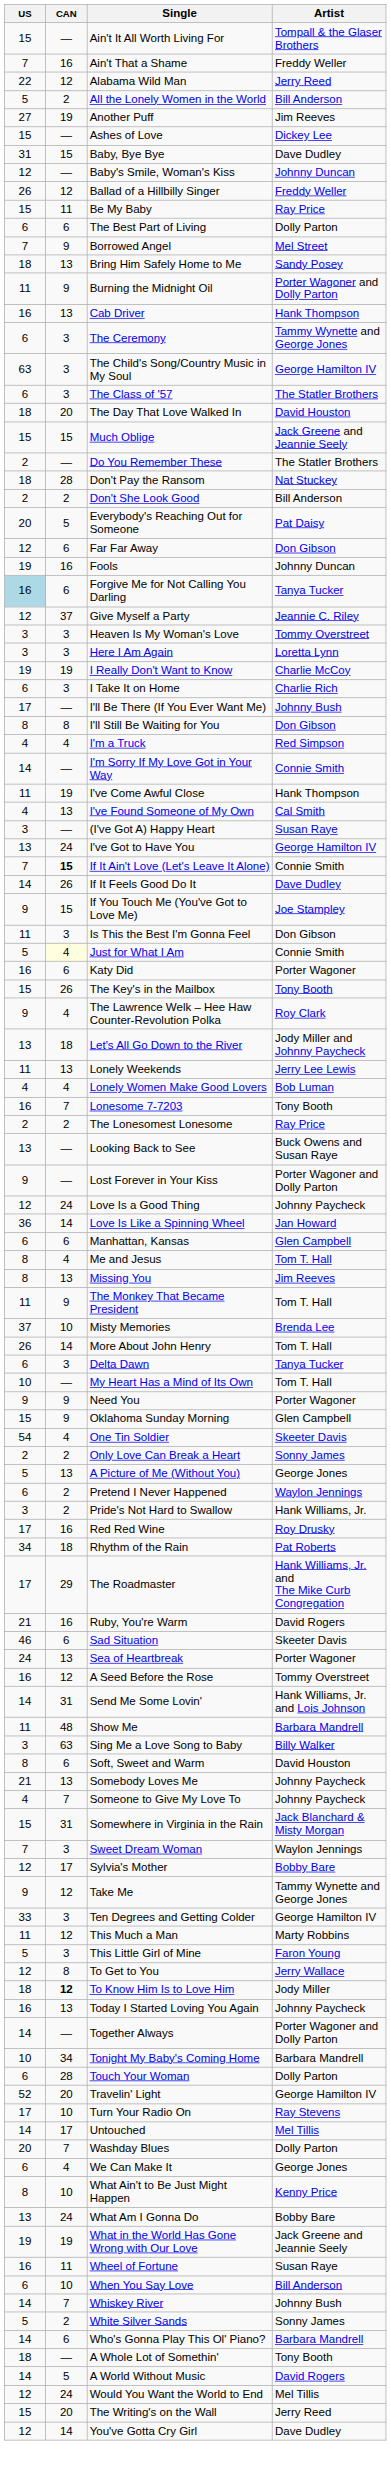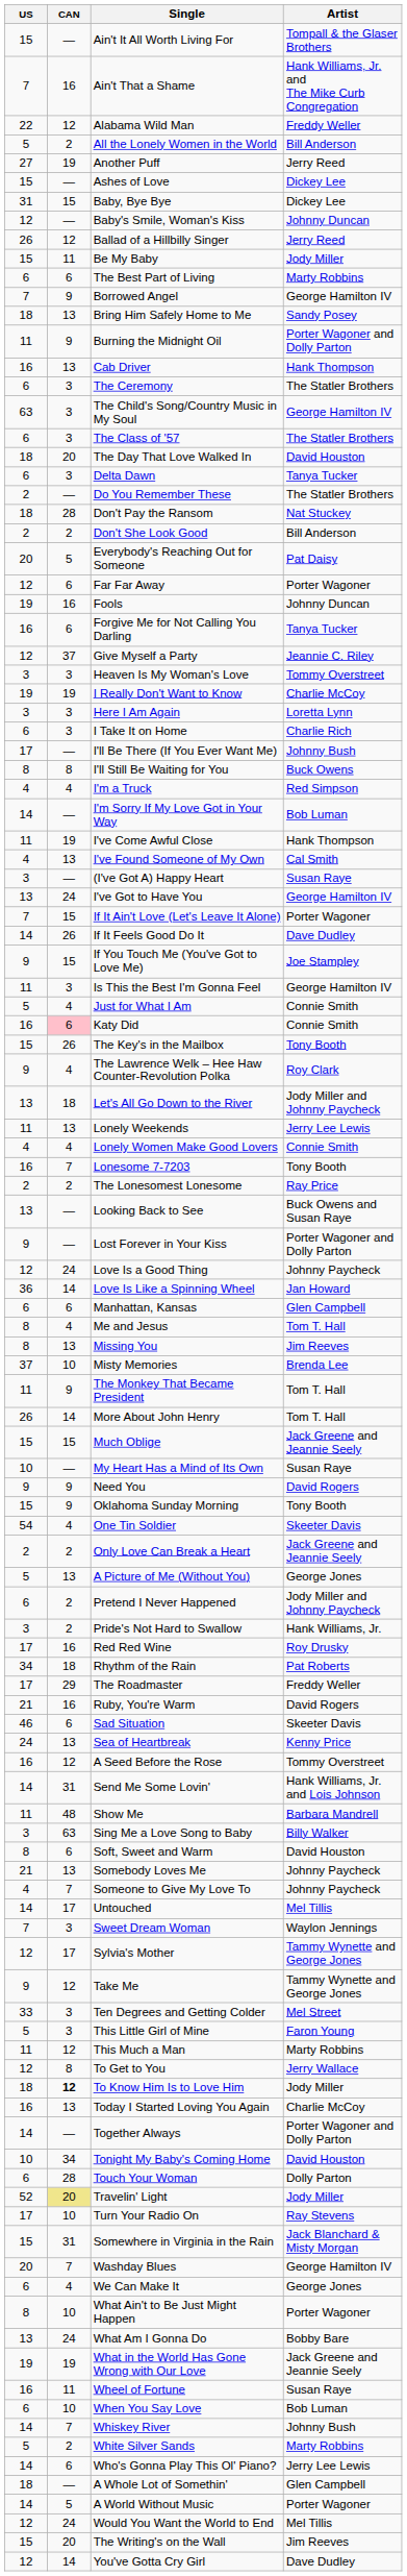 <table class="wikitable sortable">
 <tr>
 <th width="50"><small>US</small></th>
 <th width="50"><small>CAN</small></th>
 <th width="250">Single</th>
 <th width="150">Artist</th>
 </tr>
 <tr>
 <td align="center">15</td>
 <td align="center">—</td>
 <td>Ain't It All Worth Living For</td>
 <td><a href='#'>Tompall & the Glaser Brothers</a></td>
 </tr>
 <tr>
 <td align="center">7</td>
 <td align="center">16</td>
 <td>Ain't That a Shame</td>
-<td>Freddy Weller</td>
+<td><a href='#'>Hank Williams, Jr.</a> and<br><a href='#'>The Mike Curb Congregation</a></td>
 </tr>
 <tr>
 <td align="center">22</td>
 <td align="center">12</td>
 <td>Alabama Wild Man</td>
-<td><a href='#'>Jerry Reed</a></td>
+<td><a href='#'>Freddy Weller</a></td>
 </tr>
 <tr>
 <td align="center">5</td>
 <td align="center">2</td>
 <td><a href='#'>All the Lonely Women in the World</a></td>
 <td><a href='#'>Bill Anderson</a></td>
 </tr>
 <tr>
 <td align="center">27</td>
 <td align="center">19</td>
 <td>Another Puff</td>
-<td>Jim Reeves</td>
+<td>Jerry Reed</td>
 </tr>
 <tr>
 <td align="center">15</td>
 <td align="center">—</td>
 <td>Ashes of Love</td>
 <td><a href='#'>Dickey Lee</a></td>
 </tr>
 <tr>
 <td align="center">31</td>
 <td align="center">15</td>
 <td>Baby, Bye Bye</td>
-<td>Dave Dudley</td>
+<td>Dickey Lee</td>
 </tr>
 <tr>
 <td align="center">12</td>
 <td align="center">—</td>
 <td>Baby's Smile, Woman's Kiss</td>
 <td><a href='#'>Johnny Duncan</a></td>
 </tr>
 <tr>
 <td align="center">26</td>
 <td align="center">12</td>
 <td>Ballad of a Hillbilly Singer</td>
-<td><a href='#'>Freddy Weller</a></td>
+<td><a href='#'>Jerry Reed</a></td>
 </tr>
 <tr>
 <td align="center">15</td>
 <td align="center">11</td>
 <td>Be My Baby</td>
-<td><a href='#'>Ray Price</a></td>
+<td><a href='#'>Jody Miller</a></td>
 </tr>
 <tr>
 <td align="center">6</td>
 <td align="center">6</td>
 <td>The Best Part of Living</td>
-<td>Dolly Parton</td>
+<td><a href='#'>Marty Robbins</a></td>
 </tr>
 <tr>
 <td align="center">7</td>
 <td align="center">9</td>
 <td>Borrowed Angel</td>
-<td><a href='#'>Mel Street</a></td>
+<td>George Hamilton IV</td>
 </tr>
 <tr>
 <td align="center">18</td>
 <td align="center">13</td>
 <td>Bring Him Safely Home to Me</td>
 <td><a href='#'>Sandy Posey</a></td>
 </tr>
 <tr>
 <td align="center">11</td>
 <td align="center">9</td>
 <td>Burning the Midnight Oil</td>
 <td><a href='#'>Porter Wagoner</a> and <a href='#'>Dolly Parton</a></td>
 </tr>
 <tr>
 <td align="center">16</td>
 <td align="center">13</td>
 <td><a href='#'>Cab Driver</a></td>
 <td><a href='#'>Hank Thompson</a></td>
 </tr>
 <tr>
 <td align="center">6</td>
 <td align="center">3</td>
 <td><a href='#'>The Ceremony</a></td>
-<td><a href='#'>Tammy Wynette</a> and <a href='#'>George Jones</a></td>
+<td>The Statler Brothers</td>
 </tr>
 <tr>
 <td align="center">63</td>
 <td align="center">3</td>
 <td>The Child's Song/Country Music in My Soul</td>
 <td><a href='#'>George Hamilton IV</a></td>
 </tr>
 <tr>
 <td align="center">6</td>
 <td align="center">3</td>
 <td><a href='#'>The Class of '57</a></td>
 <td><a href='#'>The Statler Brothers</a></td>
 </tr>
 <tr>
 <td align="center">18</td>
 <td align="center">20</td>
 <td>The Day That Love Walked In</td>
 <td><a href='#'>David Houston</a></td>
 </tr>
 <tr>
-<td align="center">15</td>
-<td align="center">15</td>
-<td><a href='#'>Much Oblige</a></td>
-<td><a href='#'>Jack Greene</a> and <a href='#'>Jeannie Seely</a></td>
+<td align="center">6</td>
+<td align="center">3</td>
+<td><a href='#'>Delta Dawn</a></td>
+<td><a href='#'>Tanya Tucker</a></td>
 </tr>
 <tr>
 <td align="center">2</td>
 <td align="center">—</td>
 <td><a href='#'>Do You Remember These</a></td>
 <td>The Statler Brothers</td>
 </tr>
 <tr>
 <td align="center">18</td>
 <td align="center">28</td>
 <td>Don't Pay the Ransom</td>
 <td><a href='#'>Nat Stuckey</a></td>
 </tr>
 <tr>
 <td align="center">2</td>
 <td align="center">2</td>
 <td><a href='#'>Don't She Look Good</a></td>
 <td>Bill Anderson</td>
 </tr>
 <tr>
 <td align="center">20</td>
 <td align="center">5</td>
 <td>Everybody's Reaching Out for Someone</td>
 <td><a href='#'>Pat Daisy</a></td>
 </tr>
 <tr>
 <td align="center">12</td>
 <td align="center">6</td>
 <td>Far Far Away</td>
-<td><a href='#'>Don Gibson</a></td>
+<td>Porter Wagoner</td>
 </tr>
 <tr>
 <td align="center">19</td>
 <td align="center">16</td>
 <td>Fools</td>
 <td>Johnny Duncan</td>
 </tr>
 <tr>
-<td align="center" style="background: lightblue;">16</td>
+<td align="center">16</td>
 <td align="center">6</td>
 <td>Forgive Me for Not Calling You Darling</td>
 <td><a href='#'>Tanya Tucker</a></td>
 </tr>
 <tr>
 <td align="center">12</td>
 <td align="center">37</td>
 <td>Give Myself a Party</td>
 <td><a href='#'>Jeannie C. Riley</a></td>
 </tr>
 <tr>
 <td align="center">3</td>
 <td align="center">3</td>
 <td>Heaven Is My Woman's Love</td>
 <td><a href='#'>Tommy Overstreet</a></td>
 </tr>
 <tr>
+<td align="center">19</td>
+<td align="center">19</td>
+<td><a href='#'>I Really Don't Want to Know</a></td>
+<td><a href='#'>Charlie McCoy</a></td>
+</tr>
+<tr>
 <td align="center">3</td>
 <td align="center">3</td>
 <td><a href='#'>Here I Am Again</a></td>
 <td><a href='#'>Loretta Lynn</a></td>
-</tr>
-<tr>
-<td align="center">19</td>
-<td align="center">19</td>
-<td><a href='#'>I Really Don't Want to Know</a></td>
-<td><a href='#'>Charlie McCoy</a></td>
 </tr>
 <tr>
 <td align="center">6</td>
 <td align="center">3</td>
 <td>I Take It on Home</td>
 <td><a href='#'>Charlie Rich</a></td>
 </tr>
 <tr>
 <td align="center">17</td>
 <td align="center">—</td>
 <td>I'll Be There (If You Ever Want Me)</td>
 <td><a href='#'>Johnny Bush</a></td>
 </tr>
 <tr>
 <td align="center">8</td>
 <td align="center">8</td>
 <td>I'll Still Be Waiting for You</td>
-<td><a href='#'>Don Gibson</a></td>
+<td><a href='#'>Buck Owens</a></td>
 </tr>
 <tr>
 <td align="center">4</td>
 <td align="center">4</td>
 <td><a href='#'>I'm a Truck</a></td>
 <td><a href='#'>Red Simpson</a></td>
 </tr>
 <tr>
 <td align="center">14</td>
 <td align="center">—</td>
 <td><a href='#'>I'm Sorry If My Love Got in Your Way</a></td>
-<td><a href='#'>Connie Smith</a></td>
+<td><a href='#'>Bob Luman</a></td>
 </tr>
 <tr>
 <td align="center">11</td>
 <td align="center">19</td>
 <td>I've Come Awful Close</td>
 <td>Hank Thompson</td>
 </tr>
 <tr>
 <td align="center">4</td>
 <td align="center">13</td>
 <td><a href='#'>I've Found Someone of My Own</a></td>
 <td><a href='#'>Cal Smith</a></td>
 </tr>
 <tr>
 <td align="center">3</td>
 <td align="center">—</td>
 <td>(I've Got A) Happy Heart</td>
 <td><a href='#'>Susan Raye</a></td>
 </tr>
 <tr>
 <td align="center">13</td>
 <td align="center">24</td>
 <td>I've Got to Have You</td>
 <td><a href='#'>George Hamilton IV</a></td>
 </tr>
 <tr>
 <td align="center">7</td>
-<td align="center"><strong>15</strong></td>
+<td align="center">15</td>
 <td><a href='#'>If It Ain't Love (Let's Leave It Alone)</a></td>
-<td>Connie Smith</td>
+<td>Porter Wagoner</td>
 </tr>
 <tr>
 <td align="center">14</td>
 <td align="center">26</td>
 <td>If It Feels Good Do It</td>
 <td><a href='#'>Dave Dudley</a></td>
 </tr>
 <tr>
 <td align="center">9</td>
 <td align="center">15</td>
 <td>If You Touch Me (You've Got to Love Me)</td>
 <td><a href='#'>Joe Stampley</a></td>
 </tr>
 <tr>
 <td align="center">11</td>
 <td align="center">3</td>
 <td>Is This the Best I'm Gonna Feel</td>
-<td>Don Gibson</td>
+<td>George Hamilton IV</td>
 </tr>
 <tr>
 <td align="center">5</td>
-<td align="center" style="background: lightyellow;">4</td>
+<td align="center">4</td>
 <td><a href='#'>Just for What I Am</a></td>
 <td>Connie Smith</td>
 </tr>
 <tr>
 <td align="center">16</td>
-<td align="center">6</td>
+<td align="center" style="background: pink;">6</td>
 <td>Katy Did</td>
-<td>Porter Wagoner</td>
+<td>Connie Smith</td>
 </tr>
 <tr>
 <td align="center">15</td>
 <td align="center">26</td>
 <td>The Key's in the Mailbox</td>
 <td><a href='#'>Tony Booth</a></td>
 </tr>
 <tr>
 <td align="center">9</td>
 <td align="center">4</td>
 <td>The Lawrence Welk – Hee Haw Counter-Revolution Polka</td>
 <td><a href='#'>Roy Clark</a></td>
 </tr>
 <tr>
 <td align="center">13</td>
 <td align="center">18</td>
 <td><a href='#'>Let's All Go Down to the River</a></td>
 <td>Jody Miller and <a href='#'>Johnny Paycheck</a></td>
 </tr>
 <tr>
 <td align="center">11</td>
 <td align="center">13</td>
 <td>Lonely Weekends</td>
 <td><a href='#'>Jerry Lee Lewis</a></td>
 </tr>
 <tr>
 <td align="center">4</td>
 <td align="center">4</td>
 <td><a href='#'>Lonely Women Make Good Lovers</a></td>
-<td><a href='#'>Bob Luman</a></td>
+<td><a href='#'>Connie Smith</a></td>
 </tr>
 <tr>
 <td align="center">16</td>
 <td align="center">7</td>
 <td><a href='#'>Lonesome 7-7203</a></td>
 <td>Tony Booth</td>
 </tr>
 <tr>
 <td align="center">2</td>
 <td align="center">2</td>
 <td>The Lonesomest Lonesome</td>
 <td><a href='#'>Ray Price</a></td>
 </tr>
 <tr>
 <td align="center">13</td>
 <td align="center">—</td>
 <td>Looking Back to See</td>
 <td>Buck Owens and Susan Raye</td>
 </tr>
 <tr>
 <td align="center">9</td>
 <td align="center">—</td>
 <td>Lost Forever in Your Kiss</td>
 <td>Porter Wagoner and Dolly Parton</td>
 </tr>
 <tr>
 <td align="center">12</td>
 <td align="center">24</td>
 <td>Love Is a Good Thing</td>
 <td>Johnny Paycheck</td>
 </tr>
 <tr>
 <td align="center">36</td>
 <td align="center">14</td>
 <td><a href='#'>Love Is Like a Spinning Wheel</a></td>
 <td><a href='#'>Jan Howard</a></td>
 </tr>
 <tr>
 <td align="center">6</td>
 <td align="center">6</td>
 <td>Manhattan, Kansas</td>
 <td><a href='#'>Glen Campbell</a></td>
 </tr>
 <tr>
 <td align="center">8</td>
 <td align="center">4</td>
 <td>Me and Jesus</td>
 <td><a href='#'>Tom T. Hall</a></td>
 </tr>
 <tr>
 <td align="center">8</td>
 <td align="center">13</td>
 <td><a href='#'>Missing You</a></td>
 <td><a href='#'>Jim Reeves</a></td>
 </tr>
 <tr>
+<td align="center">37</td>
+<td align="center">10</td>
+<td>Misty Memories</td>
+<td><a href='#'>Brenda Lee</a></td>
+</tr>
+<tr>
 <td align="center">11</td>
 <td align="center">9</td>
 <td><a href='#'>The Monkey That Became President</a></td>
 <td>Tom T. Hall</td>
-</tr>
-<tr>
-<td align="center">37</td>
-<td align="center">10</td>
-<td>Misty Memories</td>
-<td><a href='#'>Brenda Lee</a></td>
 </tr>
 <tr>
 <td align="center">26</td>
 <td align="center">14</td>
 <td>More About John Henry</td>
 <td>Tom T. Hall</td>
 </tr>
 <tr>
-<td align="center">6</td>
-<td align="center">3</td>
-<td><a href='#'>Delta Dawn</a></td>
-<td><a href='#'>Tanya Tucker</a></td>
+<td align="center">15</td>
+<td align="center">15</td>
+<td><a href='#'>Much Oblige</a></td>
+<td><a href='#'>Jack Greene</a> and <a href='#'>Jeannie Seely</a></td>
 </tr>
 <tr>
 <td align="center">10</td>
 <td align="center">—</td>
 <td><a href='#'>My Heart Has a Mind of Its Own</a></td>
-<td>Tom T. Hall</td>
+<td>Susan Raye</td>
 </tr>
 <tr>
 <td align="center">9</td>
 <td align="center">9</td>
 <td>Need You</td>
-<td>Porter Wagoner</td>
+<td><a href='#'>David Rogers</a></td>
 </tr>
 <tr>
 <td align="center">15</td>
 <td align="center">9</td>
 <td>Oklahoma Sunday Morning</td>
-<td>Glen Campbell</td>
+<td>Tony Booth</td>
 </tr>
 <tr>
 <td align="center">54</td>
 <td align="center">4</td>
 <td><a href='#'>One Tin Soldier</a></td>
 <td><a href='#'>Skeeter Davis</a></td>
 </tr>
 <tr>
 <td align="center">2</td>
 <td align="center">2</td>
 <td><a href='#'>Only Love Can Break a Heart</a></td>
-<td><a href='#'>Sonny James</a></td>
+<td><a href='#'>Jack Greene</a> and <a href='#'>Jeannie Seely</a></td>
 </tr>
 <tr>
 <td align="center">5</td>
 <td align="center">13</td>
 <td><a href='#'>A Picture of Me (Without You)</a></td>
 <td>George Jones</td>
 </tr>
 <tr>
 <td align="center">6</td>
 <td align="center">2</td>
 <td>Pretend I Never Happened</td>
-<td><a href='#'>Waylon Jennings</a></td>
+<td>Jody Miller and <a href='#'>Johnny Paycheck</a></td>
 </tr>
 <tr>
 <td align="center">3</td>
 <td align="center">2</td>
 <td>Pride's Not Hard to Swallow</td>
 <td>Hank Williams, Jr.</td>
 </tr>
 <tr>
 <td align="center">17</td>
 <td align="center">16</td>
 <td>Red Red Wine</td>
 <td><a href='#'>Roy Drusky</a></td>
 </tr>
 <tr>
 <td align="center">34</td>
 <td align="center">18</td>
 <td>Rhythm of the Rain</td>
 <td><a href='#'>Pat Roberts</a></td>
 </tr>
 <tr>
 <td align="center">17</td>
 <td align="center">29</td>
 <td>The Roadmaster</td>
-<td><a href='#'>Hank Williams, Jr.</a> and<br><a href='#'>The Mike Curb Congregation</a></td>
+<td>Freddy Weller</td>
 </tr>
 <tr>
 <td align="center">21</td>
 <td align="center">16</td>
 <td>Ruby, You're Warm</td>
 <td>David Rogers</td>
 </tr>
 <tr>
 <td align="center">46</td>
 <td align="center">6</td>
 <td><a href='#'>Sad Situation</a></td>
 <td>Skeeter Davis</td>
 </tr>
 <tr>
 <td align="center">24</td>
 <td align="center">13</td>
 <td><a href='#'>Sea of Heartbreak</a></td>
-<td>Porter Wagoner</td>
+<td><a href='#'>Kenny Price</a></td>
 </tr>
 <tr>
 <td align="center">16</td>
 <td align="center">12</td>
 <td>A Seed Before the Rose</td>
 <td>Tommy Overstreet</td>
 </tr>
 <tr>
 <td align="center">14</td>
 <td align="center">31</td>
 <td>Send Me Some Lovin'</td>
 <td>Hank Williams, Jr. and <a href='#'>Lois Johnson</a></td>
 </tr>
 <tr>
 <td align="center">11</td>
 <td align="center">48</td>
 <td>Show Me</td>
 <td><a href='#'>Barbara Mandrell</a></td>
 </tr>
 <tr>
 <td align="center">3</td>
 <td align="center">63</td>
 <td>Sing Me a Love Song to Baby</td>
 <td><a href='#'>Billy Walker</a></td>
 </tr>
 <tr>
 <td align="center">8</td>
 <td align="center">6</td>
 <td>Soft, Sweet and Warm</td>
 <td>David Houston</td>
 </tr>
 <tr>
 <td align="center">21</td>
 <td align="center">13</td>
 <td>Somebody Loves Me</td>
 <td>Johnny Paycheck</td>
 </tr>
 <tr>
 <td align="center">4</td>
 <td align="center">7</td>
 <td>Someone to Give My Love To</td>
 <td>Johnny Paycheck</td>
 </tr>
 <tr>
-<td align="center">15</td>
-<td align="center">31</td>
-<td>Somewhere in Virginia in the Rain</td>
-<td><a href='#'>Jack Blanchard & Misty Morgan</a></td>
+<td align="center">14</td>
+<td align="center">17</td>
+<td>Untouched</td>
+<td><a href='#'>Mel Tillis</a></td>
 </tr>
 <tr>
 <td align="center">7</td>
 <td align="center">3</td>
 <td><a href='#'>Sweet Dream Woman</a></td>
 <td>Waylon Jennings</td>
 </tr>
 <tr>
 <td align="center">12</td>
 <td align="center">17</td>
 <td>Sylvia's Mother</td>
-<td><a href='#'>Bobby Bare</a></td>
+<td><a href='#'>Tammy Wynette</a> and <a href='#'>George Jones</a></td>
 </tr>
 <tr>
 <td align="center">9</td>
 <td align="center">12</td>
 <td>Take Me</td>
 <td>Tammy Wynette and George Jones</td>
 </tr>
 <tr>
 <td align="center">33</td>
 <td align="center">3</td>
 <td>Ten Degrees and Getting Colder</td>
-<td>George Hamilton IV</td>
+<td><a href='#'>Mel Street</a></td>
+</tr>
+<tr>
+<td align="center">5</td>
+<td align="center">3</td>
+<td>This Little Girl of Mine</td>
+<td><a href='#'>Faron Young</a></td>
 </tr>
 <tr>
 <td align="center">11</td>
 <td align="center">12</td>
 <td>This Much a Man</td>
 <td>Marty Robbins</td>
-</tr>
-<tr>
-<td align="center">5</td>
-<td align="center">3</td>
-<td>This Little Girl of Mine</td>
-<td><a href='#'>Faron Young</a></td>
 </tr>
 <tr>
 <td align="center">12</td>
 <td align="center">8</td>
 <td>To Get to You</td>
 <td><a href='#'>Jerry Wallace</a></td>
 </tr>
 <tr>
 <td align="center">18</td>
 <td align="center"><strong>12</strong></td>
 <td><a href='#'>To Know Him Is to Love Him</a></td>
 <td>Jody Miller</td>
 </tr>
 <tr>
 <td align="center">16</td>
 <td align="center">13</td>
 <td>Today I Started Loving You Again</td>
-<td>Johnny Paycheck</td>
+<td>Charlie McCoy</td>
 </tr>
 <tr>
 <td align="center">14</td>
 <td align="center">—</td>
 <td>Together Always</td>
 <td>Porter Wagoner and Dolly Parton</td>
 </tr>
 <tr>
 <td align="center">10</td>
 <td align="center">34</td>
 <td><a href='#'>Tonight My Baby's Coming Home</a></td>
-<td>Barbara Mandrell</td>
+<td><a href='#'>David Houston</a></td>
 </tr>
 <tr>
 <td align="center">6</td>
 <td align="center">28</td>
 <td><a href='#'>Touch Your Woman</a></td>
 <td>Dolly Parton</td>
 </tr>
 <tr>
 <td align="center">52</td>
-<td align="center">20</td>
+<td align="center" style="background: khaki;">20</td>
 <td>Travelin' Light</td>
-<td>George Hamilton IV</td>
+<td><a href='#'>Jody Miller</a></td>
 </tr>
 <tr>
 <td align="center">17</td>
 <td align="center">10</td>
 <td>Turn Your Radio On</td>
 <td><a href='#'>Ray Stevens</a></td>
 </tr>
 <tr>
-<td align="center">14</td>
-<td align="center">17</td>
-<td>Untouched</td>
-<td><a href='#'>Mel Tillis</a></td>
+<td align="center">15</td>
+<td align="center">31</td>
+<td>Somewhere in Virginia in the Rain</td>
+<td><a href='#'>Jack Blanchard & Misty Morgan</a></td>
 </tr>
 <tr>
 <td align="center">20</td>
 <td align="center">7</td>
 <td>Washday Blues</td>
-<td>Dolly Parton</td>
+<td>George Hamilton IV</td>
 </tr>
 <tr>
 <td align="center">6</td>
 <td align="center">4</td>
 <td>We Can Make It</td>
 <td>George Jones</td>
 </tr>
 <tr>
 <td align="center">8</td>
 <td align="center">10</td>
 <td>What Ain't to Be Just Might Happen</td>
-<td><a href='#'>Kenny Price</a></td>
+<td>Porter Wagoner</td>
 </tr>
 <tr>
 <td align="center">13</td>
 <td align="center">24</td>
 <td>What Am I Gonna Do</td>
 <td>Bobby Bare</td>
 </tr>
 <tr>
 <td align="center">19</td>
 <td align="center">19</td>
 <td><a href='#'>What in the World Has Gone Wrong with Our Love</a></td>
 <td>Jack Greene and Jeannie Seely</td>
 </tr>
 <tr>
 <td align="center">16</td>
 <td align="center">11</td>
 <td><a href='#'>Wheel of Fortune</a></td>
 <td>Susan Raye</td>
 </tr>
 <tr>
 <td align="center">6</td>
 <td align="center">10</td>
 <td><a href='#'>When You Say Love</a></td>
-<td><a href='#'>Bill Anderson</a></td>
+<td>Bob Luman</td>
 </tr>
 <tr>
 <td align="center">14</td>
 <td align="center">7</td>
 <td><a href='#'>Whiskey River</a></td>
 <td>Johnny Bush</td>
 </tr>
 <tr>
 <td align="center">5</td>
 <td align="center">2</td>
 <td><a href='#'>White Silver Sands</a></td>
-<td>Sonny James</td>
+<td><a href='#'>Marty Robbins</a></td>
 </tr>
 <tr>
 <td align="center">14</td>
 <td align="center">6</td>
 <td>Who's Gonna Play This Ol' Piano?</td>
-<td><a href='#'>Barbara Mandrell</a></td>
+<td>Jerry Lee Lewis</td>
 </tr>
 <tr>
 <td align="center">18</td>
 <td align="center">—</td>
 <td>A Whole Lot of Somethin'</td>
-<td>Tony Booth</td>
+<td>Glen Campbell</td>
 </tr>
 <tr>
 <td align="center">14</td>
 <td align="center">5</td>
 <td>A World Without Music</td>
-<td><a href='#'>David Rogers</a></td>
+<td>Porter Wagoner</td>
 </tr>
 <tr>
 <td align="center">12</td>
 <td align="center">24</td>
 <td>Would You Want the World to End</td>
 <td>Mel Tillis</td>
 </tr>
 <tr>
 <td align="center">15</td>
 <td align="center">20</td>
 <td>The Writing's on the Wall</td>
-<td>Jerry Reed</td>
+<td>Jim Reeves</td>
 </tr>
 <tr>
 <td align="center">12</td>
 <td align="center">14</td>
 <td>You've Gotta Cry Girl</td>
 <td>Dave Dudley</td>
 </tr>
 </table>
